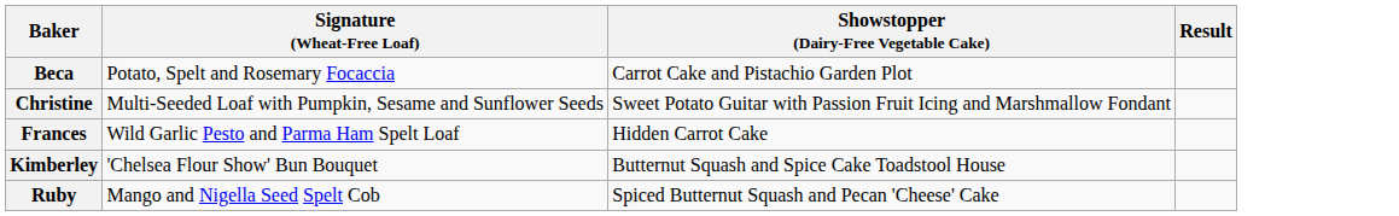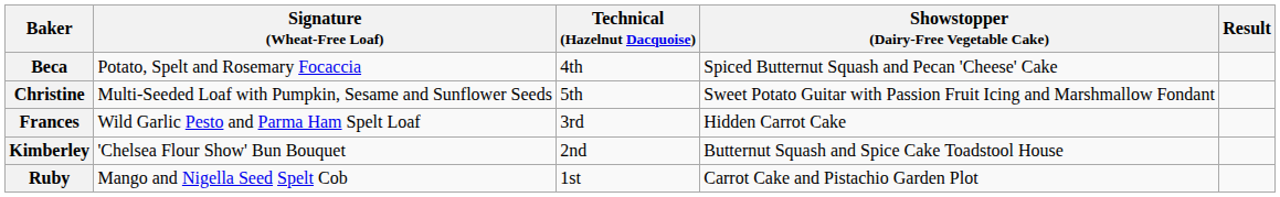 <table class="wikitable sortable col3center sticky-header">
 <tr>
 <th scope="col">Baker</th>
 <th scope="col" class="unsortable">Signature<br><small>(Wheat-Free Loaf)</small></th>
+<th scope="col">Technical<br><small>(Hazelnut <a href='#'>Dacquoise</a>)</small></th>
 <th scope="col" class="unsortable">Showstopper<br><small>(Dairy-Free Vegetable Cake)</small></th>
 <th scope="col">Result</th>
 </tr>
 <tr>
 <th scope="row">Beca</th>
 <td>Potato, Spelt and Rosemary <a href='#'>Focaccia</a></td>
-<td>Carrot Cake and Pistachio Garden Plot</td>
+<td>4th</td>
+<td>Spiced Butternut Squash and Pecan 'Cheese' Cake</td>
 <td></td>
 </tr>
 <tr>
 <th scope="row">Christine</th>
 <td>Multi-Seeded Loaf with Pumpkin, Sesame and Sunflower Seeds</td>
+<td>5th</td>
 <td>Sweet Potato Guitar with Passion Fruit Icing and Marshmallow Fondant</td>
 <td></td>
 </tr>
 <tr>
 <th scope="row">Frances</th>
 <td>Wild Garlic <a href='#'>Pesto</a> and <a href='#'>Parma Ham</a> Spelt Loaf</td>
+<td>3rd</td>
 <td>Hidden Carrot Cake</td>
 <td></td>
 </tr>
 <tr>
 <th scope="row">Kimberley</th>
 <td>'Chelsea Flour Show' Bun Bouquet</td>
+<td>2nd</td>
 <td>Butternut Squash and Spice Cake Toadstool House</td>
 <td></td>
 </tr>
 <tr>
 <th scope="row">Ruby</th>
 <td>Mango and <a href='#'>Nigella Seed</a> <a href='#'>Spelt</a> Cob</td>
-<td>Spiced Butternut Squash and Pecan 'Cheese' Cake</td>
+<td>1st</td>
+<td>Carrot Cake and Pistachio Garden Plot</td>
 <td></td>
 </tr>
 </table>
